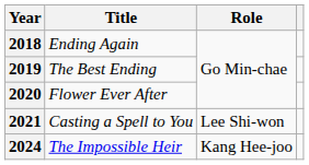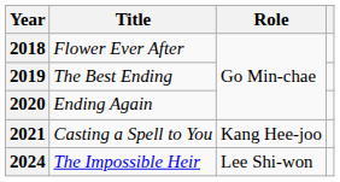 <table class="wikitable plainrowheaders sortable">
 <tr>
 <th scope="col">Year</th>
 <th scope="col">Title</th>
 <th scope="col">Role</th>
 <th scope="col" class="unsortable"></th>
 </tr>
 <tr>
 <th scope="row">2018</th>
-<td><em>Ending Again</em></td>
+<td><em>Flower Ever After</em></td>
 <td rowspan="3">Go Min-chae</td>
 <td style="text-align:center"></td>
 </tr>
 <tr>
 <th scope="row">2019</th>
 <td><em>The Best Ending</em></td>
 <td style="text-align:center"></td>
 </tr>
 <tr>
 <th scope="row">2020</th>
-<td><em>Flower Ever After</em></td>
+<td><em>Ending Again</em></td>
 <td style="text-align:center"></td>
 </tr>
 <tr>
 <th scope="row">2021</th>
 <td><em>Casting a Spell to You</em></td>
-<td>Lee Shi-won</td>
+<td>Kang Hee-joo</td>
 <td style="text-align:center"></td>
 </tr>
 <tr>
 <th scope="row">2024</th>
 <td><em><a href='#'>The Impossible Heir</a></em></td>
-<td>Kang Hee-joo</td>
+<td>Lee Shi-won</td>
 <td style="text-align:center"></td>
 </tr>
 </table>
